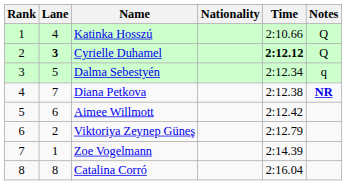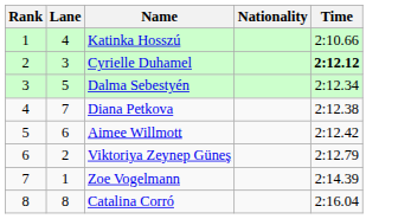 <table class="wikitable sortable" style="text-align:center">
 <tr>
 <th>Rank</th>
 <th>Lane</th>
 <th>Name</th>
 <th>Nationality</th>
 <th>Time</th>
-<th>Notes</th>
 </tr>
 <tr bgcolor=ccffcc>
 <td>1</td>
 <td>4</td>
 <td align=left><a href='#'>Katinka Hosszú</a></td>
 <td align=left></td>
 <td>2:10.66</td>
-<td>Q</td>
 </tr>
 <tr bgcolor=ccffcc>
 <td>2</td>
-<td><strong>3</strong></td>
+<td>3</td>
 <td align=left><a href='#'>Cyrielle Duhamel</a></td>
 <td align=left></td>
 <td><strong>2:12.12</strong></td>
-<td>Q</td>
 </tr>
 <tr bgcolor=ccffcc>
 <td>3</td>
 <td>5</td>
 <td align=left><a href='#'>Dalma Sebestyén</a></td>
 <td align=left></td>
 <td>2:12.34</td>
-<td>q</td>
 </tr>
 <tr>
 <td>4</td>
 <td>7</td>
 <td align=left><a href='#'>Diana Petkova</a></td>
 <td align=left></td>
 <td>2:12.38</td>
-<td><strong><a href='#'>NR</a></strong></td>
 </tr>
 <tr>
 <td>5</td>
 <td>6</td>
 <td align=left><a href='#'>Aimee Willmott</a></td>
 <td align=left></td>
 <td>2:12.42</td>
-<td></td>
 </tr>
 <tr>
 <td>6</td>
 <td>2</td>
 <td align=left><a href='#'>Viktoriya Zeynep Güneş</a></td>
 <td align=left></td>
 <td>2:12.79</td>
-<td></td>
 </tr>
 <tr>
 <td>7</td>
 <td>1</td>
 <td align=left><a href='#'>Zoe Vogelmann</a></td>
 <td align=left></td>
 <td>2:14.39</td>
-<td></td>
 </tr>
 <tr>
 <td>8</td>
 <td>8</td>
 <td align=left><a href='#'>Catalina Corró</a></td>
 <td align=left></td>
 <td>2:16.04</td>
-<td></td>
 </tr>
 </table>
